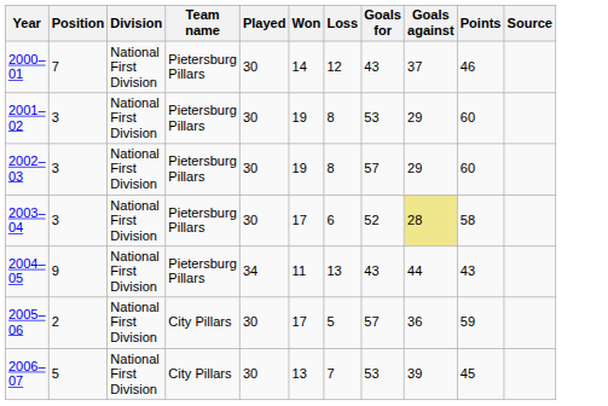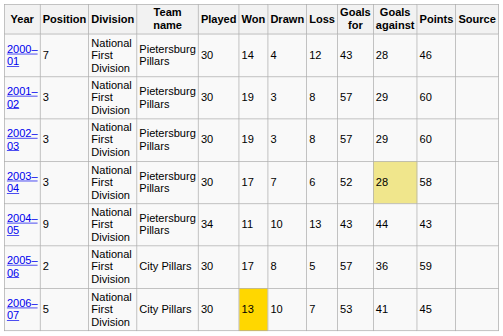 <table class="wikitable">
 <tr>
 <th>Year</th>
 <th>Position</th>
 <th>Division</th>
 <th>Team name</th>
 <th>Played</th>
 <th>Won</th>
+<th>Drawn</th>
 <th>Loss</th>
 <th>Goals for</th>
 <th>Goals against</th>
 <th>Points</th>
 <th>Source</th>
 </tr>
 <tr>
 <td><a href='#'>2000–01</a></td>
 <td>7</td>
 <td>National First Division</td>
 <td>Pietersburg Pillars</td>
 <td>30</td>
 <td>14</td>
+<td>4</td>
 <td>12</td>
 <td>43</td>
-<td>37</td>
+<td>28</td>
 <td>46</td>
 <td></td>
 </tr>
 <tr>
 <td><a href='#'>2001–02</a></td>
 <td>3</td>
 <td>National First Division</td>
 <td>Pietersburg Pillars</td>
 <td>30</td>
 <td>19</td>
+<td>3</td>
 <td>8</td>
-<td>53</td>
+<td>57</td>
 <td>29</td>
 <td>60</td>
 <td></td>
 </tr>
 <tr>
 <td><a href='#'>2002–03</a></td>
 <td>3</td>
 <td>National First Division</td>
 <td>Pietersburg Pillars</td>
 <td>30</td>
 <td>19</td>
+<td>3</td>
 <td>8</td>
 <td>57</td>
 <td>29</td>
 <td>60</td>
 <td></td>
 </tr>
 <tr>
 <td><a href='#'>2003–04</a></td>
 <td>3</td>
 <td>National First Division</td>
 <td>Pietersburg Pillars</td>
 <td>30</td>
 <td>17</td>
+<td>7</td>
 <td>6</td>
 <td>52</td>
 <td style="background: khaki;">28</td>
 <td>58</td>
 <td></td>
 </tr>
 <tr>
 <td><a href='#'>2004–05</a></td>
 <td>9</td>
 <td>National First Division</td>
 <td>Pietersburg Pillars</td>
 <td>34</td>
 <td>11</td>
+<td>10</td>
 <td>13</td>
 <td>43</td>
 <td>44</td>
 <td>43</td>
 <td></td>
 </tr>
 <tr>
 <td><a href='#'>2005–06</a></td>
 <td>2</td>
 <td>National First Division</td>
 <td>City Pillars</td>
 <td>30</td>
 <td>17</td>
+<td>8</td>
 <td>5</td>
 <td>57</td>
 <td>36</td>
 <td>59</td>
 <td></td>
 </tr>
 <tr>
 <td><a href='#'>2006–07</a></td>
 <td>5</td>
 <td>National First Division</td>
 <td>City Pillars</td>
 <td>30</td>
-<td>13</td>
+<td style="background: gold;">13</td>
+<td>10</td>
 <td>7</td>
 <td>53</td>
-<td>39</td>
+<td>41</td>
 <td>45</td>
 <td></td>
 </tr>
 </table>
